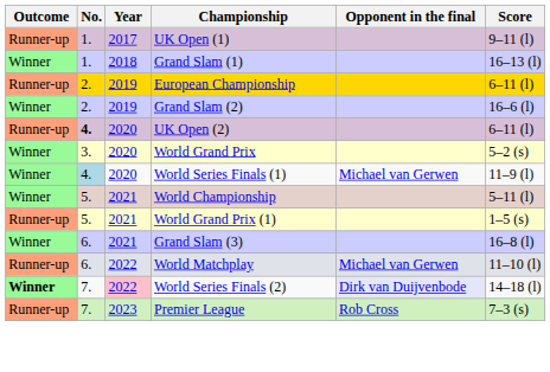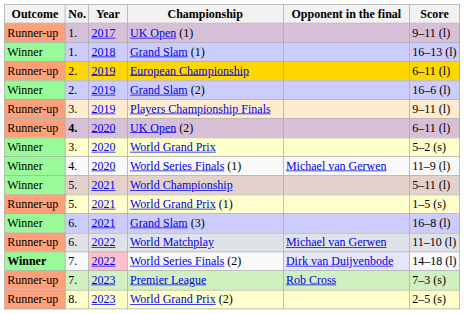 <table class="sortable wikitable">
 <tr>
 <th width="80">Outcome</th>
 <th width="20">No.</th>
 <th width="50">Year</th>
 <th style="width:250px;">Championship</th>
 <th style="width:200px;">Opponent in the final</th>
 <th width="70">Score</th>
 </tr>
 <tr style="background:#D8BFD8;">
 <td style="background:#ffa07a;">Runner-up</td>
 <td>1.</td>
 <td><a href='#'>2017</a></td>
 <td><a href='#'>UK Open</a> (1)</td>
 <td> </td>
 <td>9–11 (l)</td>
 </tr>
 <tr style="background:#CCCCFF;">
 <td style="background:#98FB98">Winner</td>
 <td>1.</td>
 <td><a href='#'>2018</a></td>
 <td><a href='#'>Grand Slam</a> (1)</td>
 <td> </td>
 <td>16–13 (l)</td>
 </tr>
 <tr style="background:gold;">
 <td style="background:#ffa07a;">Runner-up</td>
 <td>2.</td>
 <td><a href='#'>2019</a></td>
 <td><a href='#'>European Championship</a></td>
 <td> </td>
 <td>6–11 (l)</td>
 </tr>
 <tr style="background:#CCCCFF;">
 <td style="background:#98FB98">Winner</td>
 <td>2.</td>
 <td><a href='#'>2019</a></td>
 <td><a href='#'>Grand Slam</a> (2)</td>
 <td> </td>
 <td>16–6 (l)</td>
 </tr>
+<tr style="background:#ffebcd;">
+<td style="background:#ffa07a;">Runner-up</td>
+<td>3.</td>
+<td><a href='#'>2019</a></td>
+<td><a href='#'>Players Championship Finals</a></td>
+<td> </td>
+<td>9–11 (l)</td>
+</tr>
 <tr style="background:#D8BFD8;">
 <td style="background:#ffa07a;">Runner-up</td>
 <td><strong>4.</strong></td>
 <td><a href='#'>2020</a></td>
 <td><a href='#'>UK Open</a> (2)</td>
 <td> </td>
 <td>6–11 (l)</td>
 </tr>
 <tr style="background:#FFFFCC;">
 <td style="background:#98FB98;">Winner</td>
 <td>3.</td>
 <td><a href='#'>2020</a></td>
 <td><a href='#'>World Grand Prix</a></td>
 <td> </td>
 <td>5–2 (s)</td>
 </tr>
 <tr>
 <td style="background:#98FB98;">Winner</td>
-<td style="background: lightblue;">4.</td>
+<td>4.</td>
 <td><a href='#'>2020</a></td>
 <td><a href='#'>World Series Finals</a> (1)</td>
 <td> <a href='#'>Michael van Gerwen</a></td>
 <td>11–9 (l)</td>
 </tr>
 <tr style="background:#e5d1cb;">
 <td style="background:#98FB98">Winner</td>
 <td>5.</td>
 <td><a href='#'>2021</a></td>
 <td><a href='#'>World Championship</a></td>
 <td> </td>
 <td>5–11 (l)</td>
 </tr>
 <tr style="background:#FFFFCC;">
 <td style="background:#ffa07a;">Runner-up</td>
 <td>5.</td>
 <td><a href='#'>2021</a></td>
 <td><a href='#'>World Grand Prix</a> (1)</td>
 <td> </td>
 <td>1–5 (s)</td>
 </tr>
 <tr style="background:#CCCCFF;">
 <td style="background:#98FB98">Winner</td>
 <td>6.</td>
 <td><a href='#'>2021</a></td>
 <td><a href='#'>Grand Slam</a> (3)</td>
 <td> </td>
 <td>16–8 (l)</td>
 </tr>
 <tr style="background:#dfe2e9;">
 <td style="background:#ffa07a;">Runner-up</td>
 <td>6.</td>
 <td><a href='#'>2022</a></td>
 <td><a href='#'>World Matchplay</a></td>
 <td> <a href='#'>Michael van Gerwen</a></td>
 <td>11–10 (l)</td>
 </tr>
 <tr>
 <td style="background:#98FB98;"><strong>Winner</strong></td>
 <td>7.</td>
 <td style="background: pink;"><a href='#'>2022</a></td>
 <td><a href='#'>World Series Finals</a> (2)</td>
 <td style="background: lavender;"> <a href='#'>Dirk van Duijvenbode</a></td>
 <td>14–18 (l)</td>
 </tr>
 <tr style="background:#d0f0c0;">
 <td style="background:#ffa07a;">Runner-up</td>
 <td>7.</td>
 <td><a href='#'>2023</a></td>
 <td><a href='#'>Premier League</a></td>
 <td> <a href='#'>Rob Cross</a></td>
 <td>7–3 (s)</td>
 </tr>
+<tr style="background:#FFFFCC;">
+<td style="background:#ffa07a;">Runner-up</td>
+<td>8.</td>
+<td><a href='#'>2023</a></td>
+<td><a href='#'>World Grand Prix</a> (2)</td>
+<td> </td>
+<td>2–5 (s)</td>
+</tr>
 </table>
